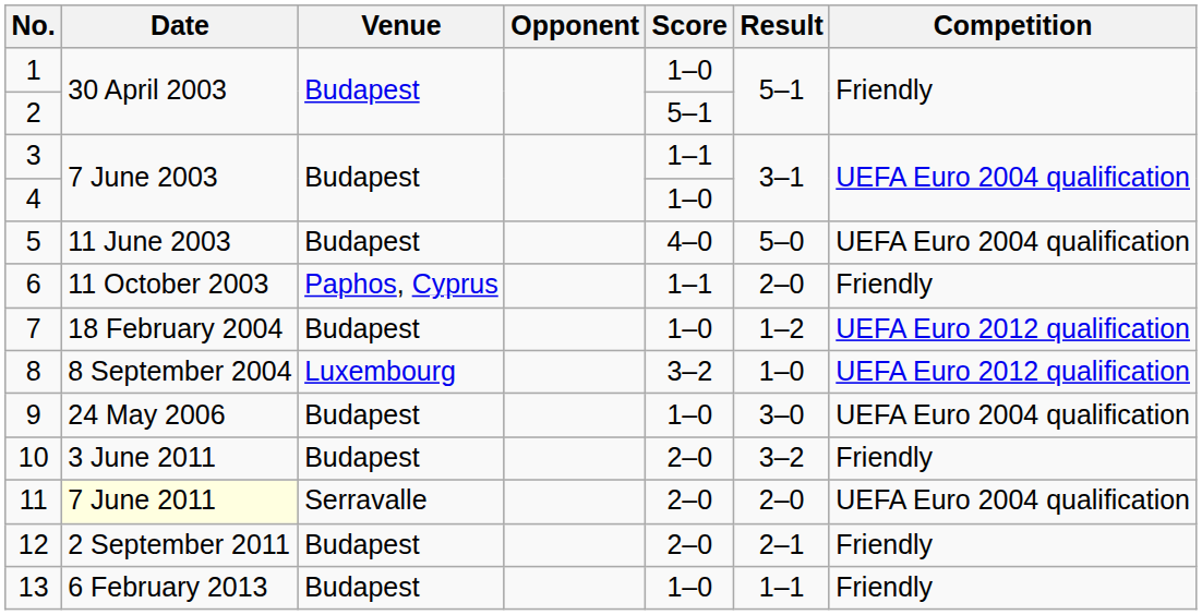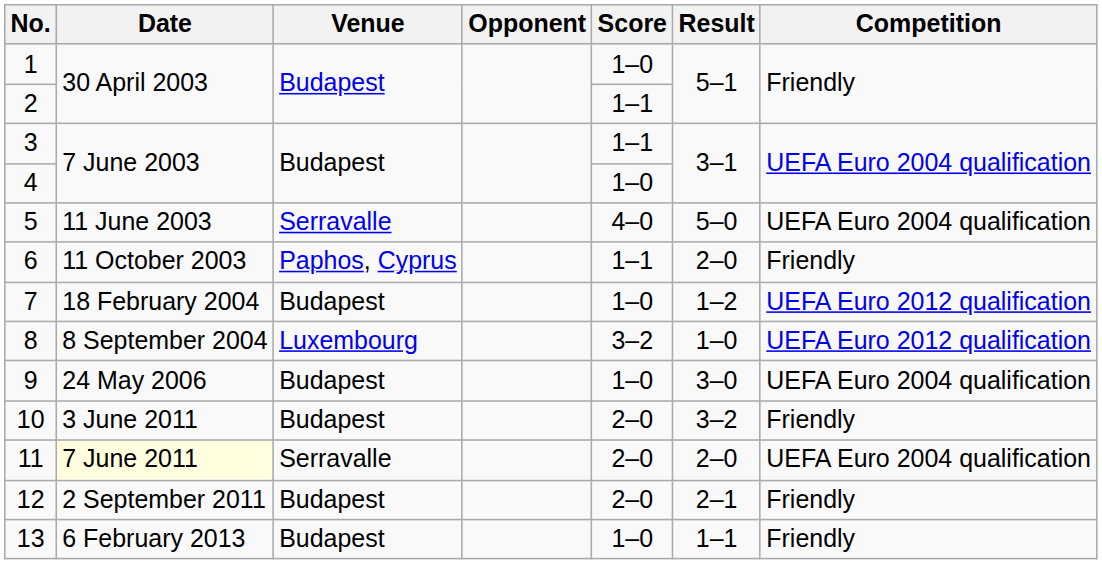 <table class="wikitable sortable">
 <tr>
 <th scope="col">No.</th>
 <th scope="col">Date</th>
 <th scope="col">Venue</th>
 <th scope="col">Opponent</th>
 <th scope="col">Score</th>
 <th scope="col">Result</th>
 <th scope="col">Competition</th>
 </tr>
 <tr>
 <td align="center">1</td>
 <td rowspan="2">30 April 2003</td>
 <td rowspan="2"><a href='#'>Budapest</a></td>
 <td rowspan="2"></td>
 <td align="center">1–0</td>
 <td rowspan="2" align="center">5–1</td>
 <td rowspan="2">Friendly</td>
 </tr>
 <tr>
 <td align="center">2</td>
-<td align="center">5–1</td>
+<td align="center">1–1</td>
 </tr>
 <tr>
 <td align="center">3</td>
 <td rowspan="2">7 June 2003</td>
 <td rowspan="2">Budapest</td>
 <td rowspan="2"></td>
 <td align="center">1–1</td>
 <td rowspan="2" align="center">3–1</td>
 <td rowspan="2"><a href='#'>UEFA Euro 2004 qualification</a></td>
 </tr>
 <tr>
 <td align="center">4</td>
 <td align="center">1–0</td>
 </tr>
 <tr>
 <td align="center">5</td>
 <td>11 June 2003</td>
-<td>Budapest</td>
+<td><a href='#'>Serravalle</a></td>
 <td></td>
 <td align="center">4–0</td>
 <td align="center">5–0</td>
 <td>UEFA Euro 2004 qualification</td>
 </tr>
 <tr>
 <td align="center">6</td>
 <td>11 October 2003</td>
 <td><a href='#'>Paphos</a>, <a href='#'>Cyprus</a></td>
 <td></td>
 <td align="center">1–1</td>
 <td align="center">2–0</td>
 <td>Friendly</td>
 </tr>
 <tr>
 <td align="center">7</td>
 <td>18 February 2004</td>
 <td>Budapest</td>
 <td></td>
 <td align="center">1–0</td>
 <td align="center">1–2</td>
 <td><a href='#'>UEFA Euro 2012 qualification</a></td>
 </tr>
 <tr>
 <td align="center">8</td>
 <td>8 September 2004</td>
 <td><a href='#'>Luxembourg</a></td>
 <td></td>
 <td align="center">3–2</td>
 <td align="center">1–0</td>
 <td><a href='#'>UEFA Euro 2012 qualification</a></td>
 </tr>
 <tr>
 <td align="center">9</td>
 <td>24 May 2006</td>
 <td>Budapest</td>
 <td></td>
 <td align="center">1–0</td>
 <td align="center">3–0</td>
 <td>UEFA Euro 2004 qualification</td>
 </tr>
 <tr>
 <td align="center">10</td>
 <td>3 June 2011</td>
 <td>Budapest</td>
 <td></td>
 <td align="center">2–0</td>
 <td align="center">3–2</td>
 <td>Friendly</td>
 </tr>
 <tr>
 <td align="center">11</td>
 <td style="background: lightyellow;">7 June 2011</td>
 <td>Serravalle</td>
 <td></td>
 <td align="center">2–0</td>
 <td align="center">2–0</td>
 <td>UEFA Euro 2004 qualification</td>
 </tr>
 <tr>
 <td align="center">12</td>
 <td>2 September 2011</td>
 <td>Budapest</td>
 <td></td>
 <td align="center">2–0</td>
 <td align="center">2–1</td>
 <td>Friendly</td>
 </tr>
 <tr>
 <td align="center">13</td>
 <td>6 February 2013</td>
 <td>Budapest</td>
 <td></td>
 <td align="center">1–0</td>
 <td align="center">1–1</td>
 <td>Friendly</td>
 </tr>
 </table>
